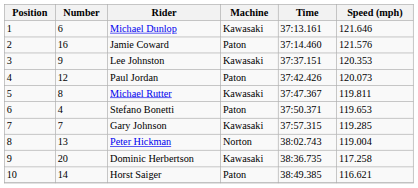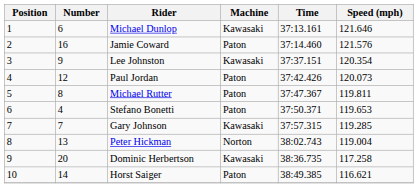 <table class="wikitable" style=width:40em;margin-bottom:0;">
 <tr>
 <th scope="col">Position</th>
 <th scope="col">Number</th>
 <th scope="col">Rider</th>
 <th scope="col">Machine</th>
 <th scope="col">Time</th>
 <th scope="col">Speed (mph)</th>
 </tr>
 <tr>
 <td>1</td>
 <td>6</td>
 <td> <a href='#'>Michael Dunlop</a></td>
 <td>Kawasaki</td>
 <td>37:13.161</td>
 <td>121.646</td>
 </tr>
 <tr>
 <td>2</td>
 <td>16</td>
 <td> Jamie Coward</td>
 <td>Paton</td>
 <td>37:14.460</td>
 <td>121.576</td>
 </tr>
 <tr>
 <td>3</td>
 <td>9</td>
 <td> Lee Johnston</td>
 <td>Kawasaki</td>
 <td>37:37.151</td>
-<td>120.353</td>
+<td>120.354</td>
 </tr>
 <tr>
 <td>4</td>
 <td>12</td>
 <td> Paul Jordan</td>
 <td>Paton</td>
 <td>37:42.426</td>
 <td>120.073</td>
 </tr>
 <tr>
 <td>5</td>
 <td>8</td>
 <td> <a href='#'>Michael Rutter</a></td>
-<td>Kawasaki</td>
+<td>Paton</td>
 <td>37:47.367</td>
 <td>119.811</td>
 </tr>
 <tr>
 <td>6</td>
 <td>4</td>
 <td> Stefano Bonetti</td>
 <td>Paton</td>
 <td>37:50.371</td>
 <td>119.653</td>
 </tr>
 <tr>
 <td>7</td>
 <td>7</td>
 <td> Gary Johnson</td>
 <td>Kawasaki</td>
 <td>37:57.315</td>
 <td>119.285</td>
 </tr>
 <tr>
 <td>8</td>
 <td>13</td>
 <td> <a href='#'>Peter Hickman</a></td>
 <td>Norton</td>
 <td>38:02.743</td>
 <td>119.004</td>
 </tr>
 <tr>
 <td>9</td>
 <td>20</td>
 <td> Dominic Herbertson</td>
 <td>Kawasaki</td>
 <td>38:36.735</td>
 <td>117.258</td>
 </tr>
 <tr>
 <td>10</td>
 <td>14</td>
 <td> Horst Saiger</td>
 <td>Paton</td>
 <td>38:49.385</td>
 <td>116.621</td>
 </tr>
 <tr>
 </tr>
 </table>
